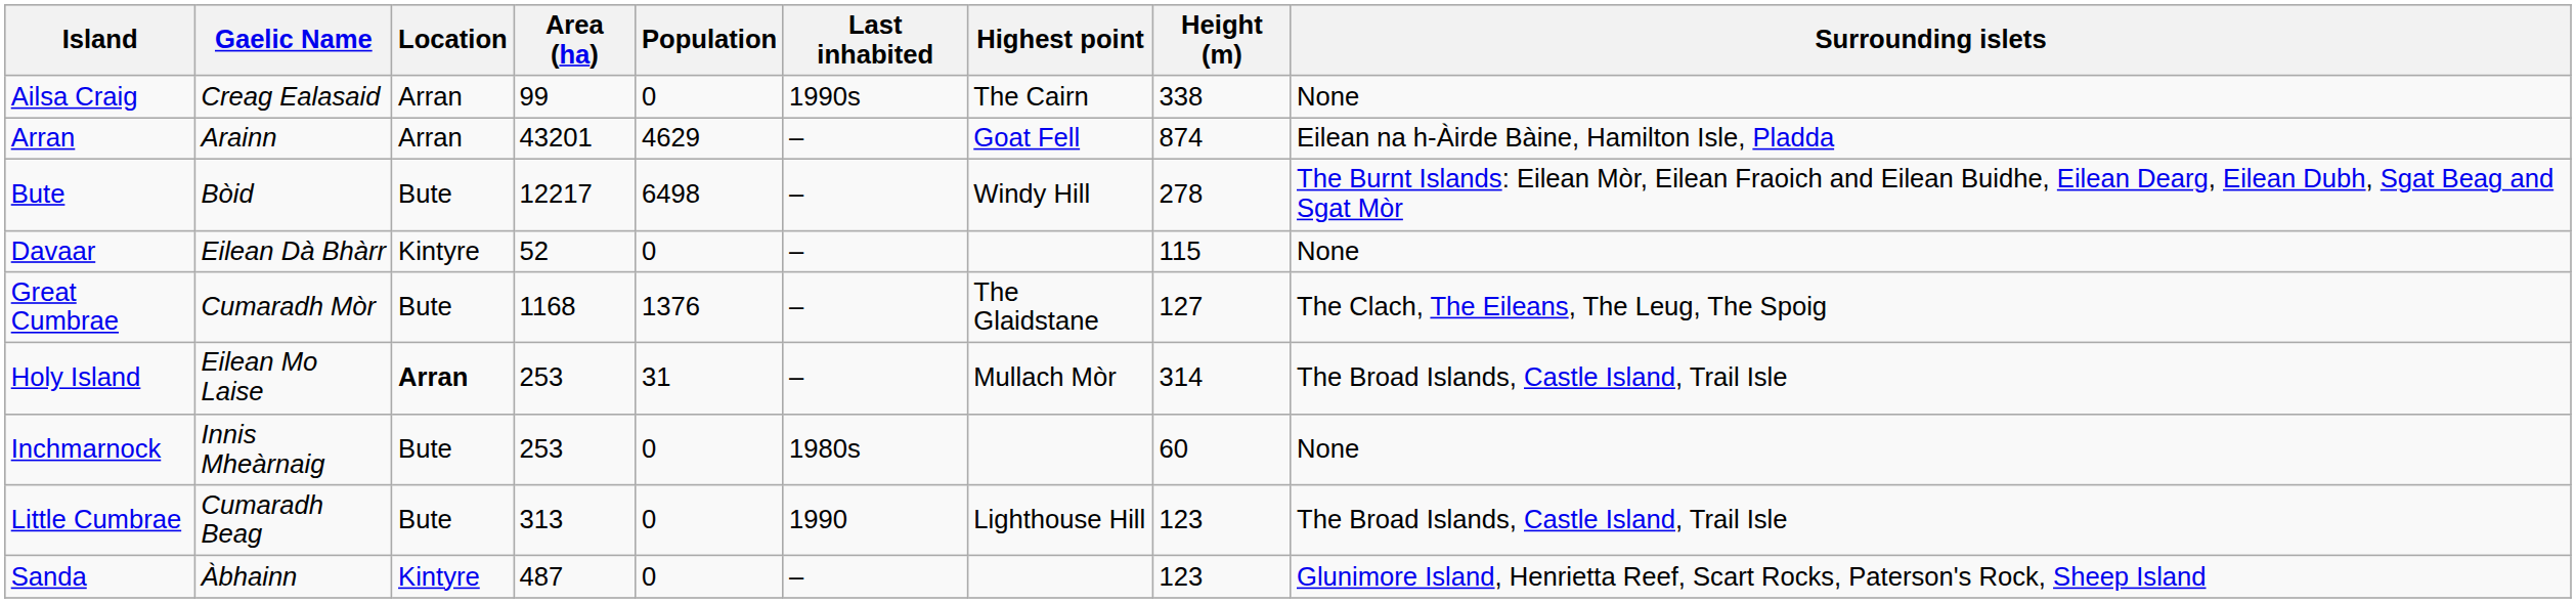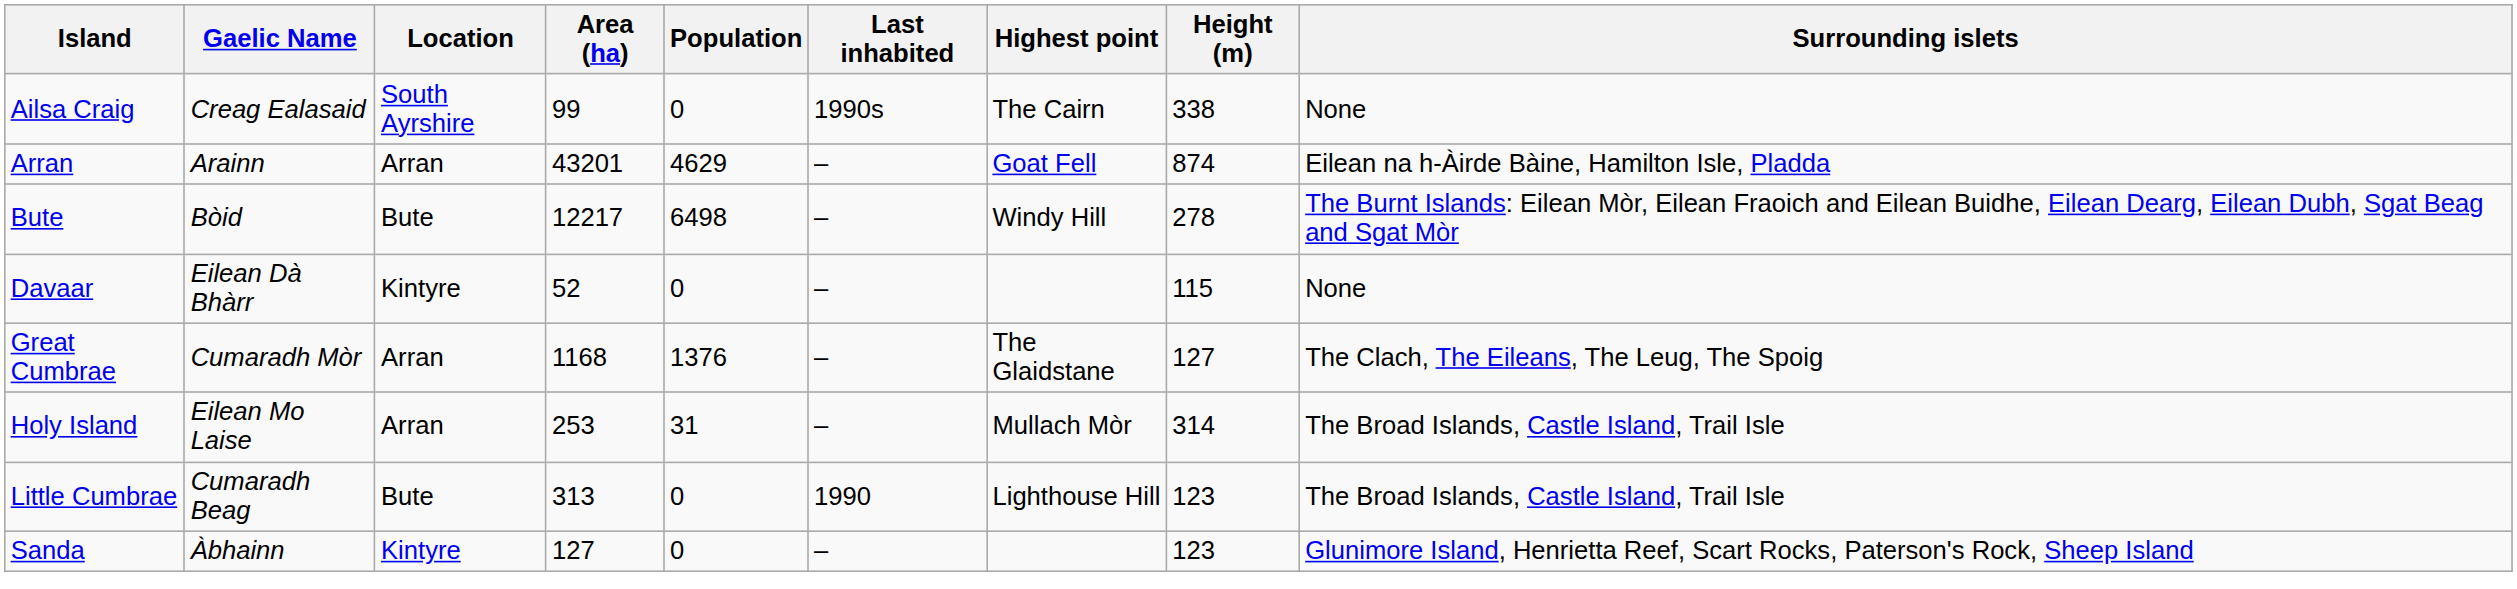 <table class="wikitable sortable">
 <tr>
 <th>Island</th>
 <th><a href='#'>Gaelic Name</a></th>
 <th>Location</th>
 <th>Area (<a href='#'>ha</a>)</th>
 <th>Population</th>
 <th>Last inhabited</th>
 <th>Highest point</th>
 <th>Height (m)</th>
 <th>Surrounding islets</th>
 </tr>
 <tr>
 <td><a href='#'>Ailsa Craig</a></td>
 <td><em>Creag Ealasaid</em></td>
-<td>Arran</td>
+<td><a href='#'>South Ayrshire</a></td>
 <td>99</td>
 <td>0</td>
 <td>1990s</td>
 <td>The Cairn</td>
 <td>338</td>
 <td>None</td>
 </tr>
 <tr>
 <td><a href='#'>Arran</a></td>
 <td><em>Arainn</em></td>
 <td>Arran</td>
 <td>43201</td>
 <td>4629</td>
 <td>–</td>
 <td><a href='#'>Goat Fell</a></td>
 <td>874</td>
 <td>Eilean na h-Àirde Bàine, Hamilton Isle, <a href='#'>Pladda</a></td>
 </tr>
 <tr>
 <td><a href='#'>Bute</a></td>
 <td><em>Bòid</em></td>
 <td>Bute</td>
 <td>12217</td>
 <td>6498</td>
 <td>–</td>
 <td>Windy Hill</td>
 <td>278</td>
 <td><a href='#'>The Burnt Islands</a>: Eilean Mòr, Eilean Fraoich and Eilean Buidhe, <a href='#'>Eilean Dearg</a>, <a href='#'>Eilean Dubh</a>, <a href='#'>Sgat Beag and Sgat Mòr</a></td>
 </tr>
 <tr>
 <td><a href='#'>Davaar</a></td>
 <td><em>Eilean Dà Bhàrr</em></td>
 <td>Kintyre</td>
 <td>52</td>
 <td>0</td>
 <td>–</td>
 <td></td>
 <td>115</td>
 <td>None</td>
 </tr>
 <tr>
 <td><a href='#'>Great Cumbrae</a></td>
 <td><em>Cumaradh Mòr</em></td>
-<td>Bute</td>
+<td>Arran</td>
 <td>1168</td>
 <td>1376</td>
 <td>–</td>
 <td>The Glaidstane</td>
 <td>127</td>
 <td>The Clach, <a href='#'>The Eileans</a>, The Leug, The Spoig</td>
 </tr>
 <tr>
 <td><a href='#'>Holy Island</a></td>
 <td><em>Eilean Mo Laise</em></td>
-<td><strong>Arran</strong></td>
+<td>Arran</td>
 <td>253</td>
 <td>31</td>
 <td>–</td>
 <td>Mullach Mòr</td>
 <td>314</td>
 <td>The Broad Islands, <a href='#'>Castle Island</a>, Trail Isle</td>
-</tr>
-<tr>
-<td><a href='#'>Inchmarnock</a></td>
-<td><em>Innis Mheàrnaig</em></td>
-<td>Bute</td>
-<td>253</td>
-<td>0</td>
-<td>1980s</td>
-<td></td>
-<td>60</td>
-<td>None</td>
 </tr>
 <tr>
 <td><a href='#'>Little Cumbrae</a></td>
 <td><em>Cumaradh Beag</em></td>
 <td>Bute</td>
 <td>313</td>
 <td>0</td>
 <td>1990</td>
 <td>Lighthouse Hill</td>
 <td>123</td>
 <td>The Broad Islands, <a href='#'>Castle Island</a>, Trail Isle</td>
 </tr>
 <tr>
 <td><a href='#'>Sanda</a></td>
 <td><em>Àbhainn</em></td>
 <td><a href='#'>Kintyre</a></td>
-<td>487</td>
+<td>127</td>
 <td>0</td>
 <td>–</td>
 <td></td>
 <td>123</td>
 <td><a href='#'>Glunimore Island</a>, Henrietta Reef, Scart Rocks, Paterson's Rock, <a href='#'>Sheep Island</a></td>
 </tr>
 </table>
